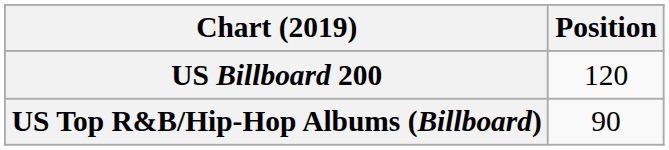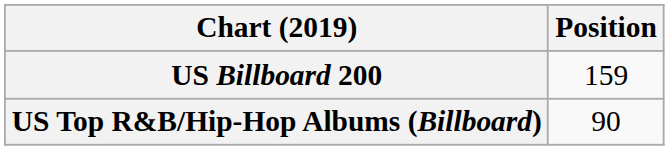 <table class="wikitable sortable plainrowheaders" style="text-align:center">
 <tr>
 <th scope="col">Chart (2019)</th>
 <th scope="col">Position</th>
 </tr>
 <tr>
 <th scope="row">US <em>Billboard</em> 200</th>
-<td>120</td>
+<td>159</td>
 </tr>
 <tr>
 <th scope="row">US Top R&B/Hip-Hop Albums (<em>Billboard</em>)</th>
 <td>90</td>
 </tr>
 </table>
